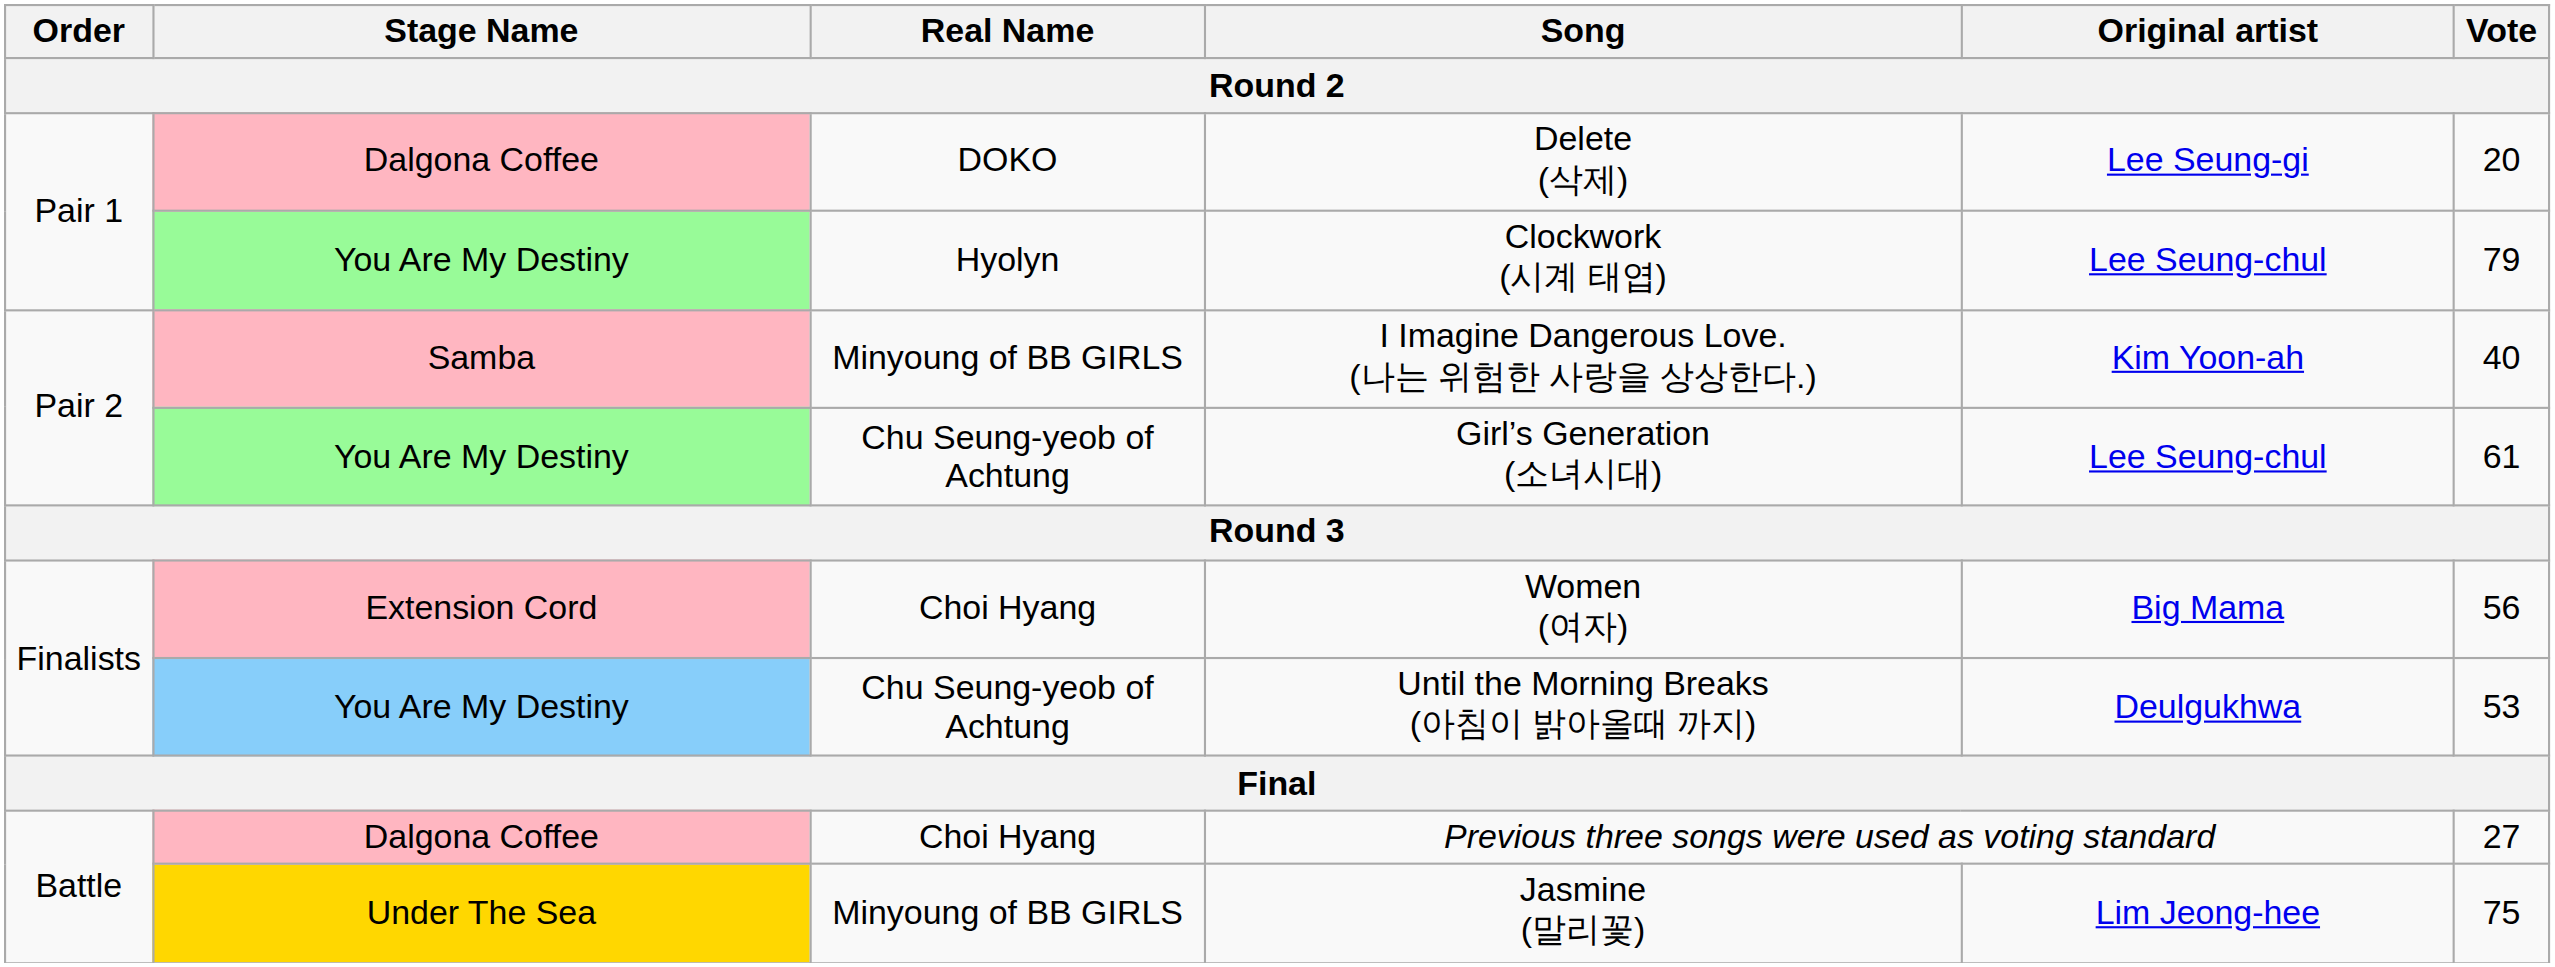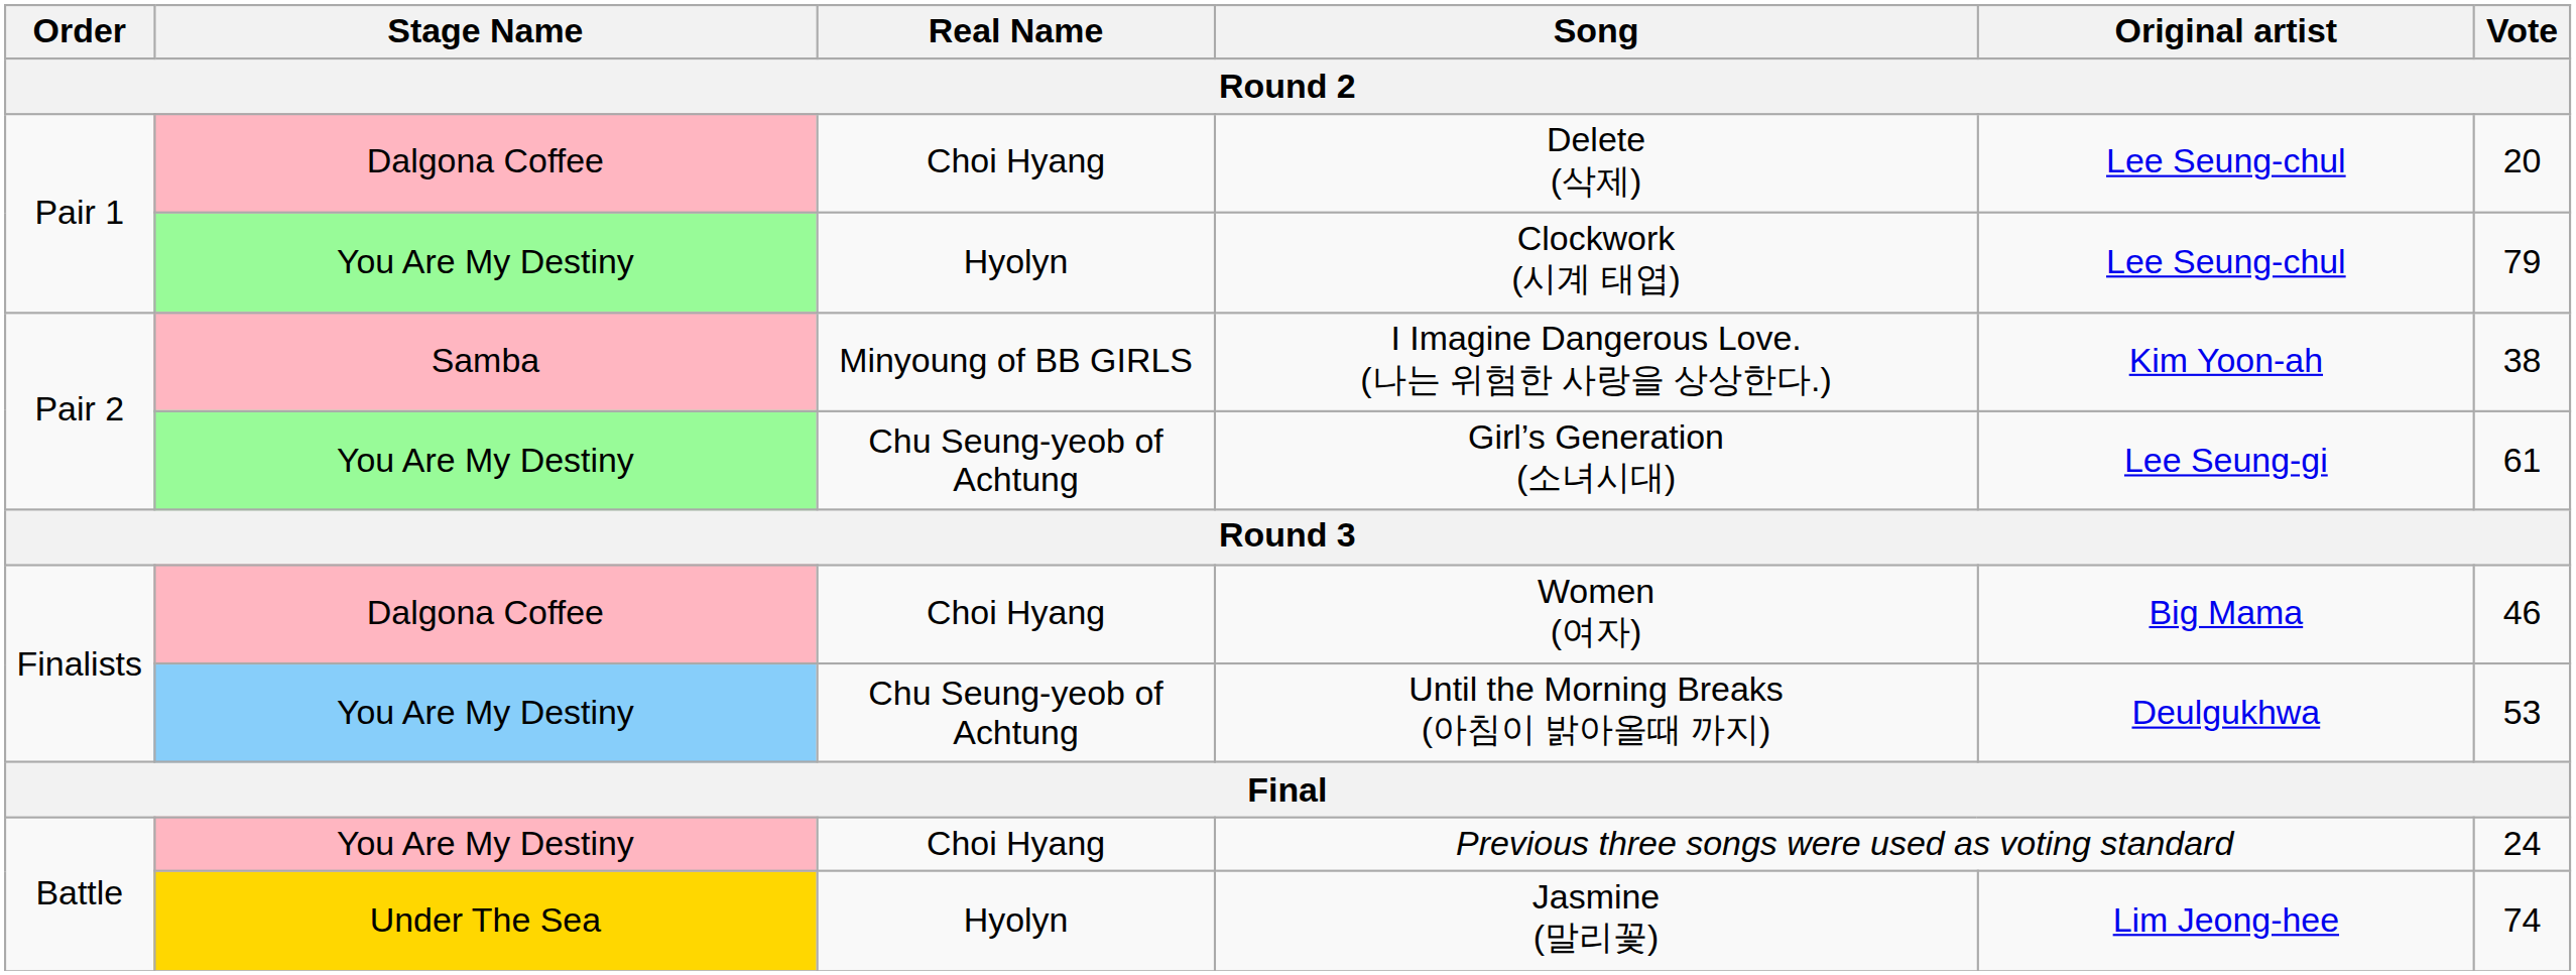 <table class="wikitable" style="text-align:center; width:95%;">
 <tr>
 <th style="width:1%">Order</th>
 <th style="width:20%;">Stage Name</th>
 <th style="width:12%">Real Name</th>
 <th style="width:23%;">Song</th>
 <th style="width:15%;">Original artist</th>
 <th style="width:1%;">Vote</th>
 </tr>
 <tr>
 <th colspan=6>Round 2</th>
 </tr>
 <tr>
 <td rowspan=2>Pair 1</td>
 <td bgcolor="lightpink">Dalgona Coffee</td>
-<td>DOKO</td>
+<td>Choi Hyang</td>
 <td>Delete<br>(삭제)</td>
-<td><a href='#'>Lee Seung-gi</a></td>
+<td><a href='#'>Lee Seung-chul</a></td>
 <td>20</td>
 </tr>
 <tr>
 <td bgcolor="palegreen">You Are My Destiny</td>
 <td>Hyolyn</td>
 <td>Clockwork<br>(시계 태엽)</td>
 <td><a href='#'>Lee Seung-chul</a></td>
 <td>79</td>
 </tr>
 <tr>
 <td rowspan=2>Pair 2</td>
 <td bgcolor="lightpink">Samba</td>
 <td>Minyoung of BB GIRLS</td>
 <td>I Imagine Dangerous Love.<br>(나는 위험한 사랑을 상상한다.)</td>
 <td><a href='#'>Kim Yoon-ah</a></td>
-<td>40</td>
+<td>38</td>
 </tr>
 <tr>
 <td bgcolor="palegreen">You Are My Destiny</td>
 <td>Chu Seung-yeob of Achtung</td>
 <td>Girl’s Generation<br>(소녀시대)</td>
-<td><a href='#'>Lee Seung-chul</a></td>
+<td><a href='#'>Lee Seung-gi</a></td>
 <td>61</td>
 </tr>
 <tr>
 <th colspan=6>Round 3</th>
 </tr>
 <tr>
 <td rowspan=2>Finalists</td>
-<td bgcolor="lightpink">Extension Cord</td>
+<td bgcolor="lightpink">Dalgona Coffee</td>
 <td>Choi Hyang</td>
 <td>Women<br>(여자)</td>
 <td><a href='#'>Big Mama</a></td>
-<td>56</td>
+<td>46</td>
 </tr>
 <tr>
 <td bgcolor="lightskyblue">You Are My Destiny</td>
 <td>Chu Seung-yeob of Achtung</td>
 <td>Until the Morning Breaks<br>(아침이 밝아올때 까지)</td>
 <td><a href='#'>Deulgukhwa</a></td>
 <td>53</td>
 </tr>
 <tr>
 <th colspan=6>Final</th>
 </tr>
 <tr>
 <td rowspan=2>Battle</td>
-<td bgcolor="lightpink">Dalgona Coffee</td>
+<td bgcolor="lightpink">You Are My Destiny</td>
 <td>Choi Hyang</td>
 <td colspan=2><em>Previous three songs were used as voting standard</em></td>
-<td>27</td>
+<td>24</td>
 </tr>
 <tr>
 <td bgcolor="gold">Under The Sea</td>
-<td>Minyoung of BB GIRLS</td>
+<td>Hyolyn</td>
 <td>Jasmine<br>(말리꽃)</td>
 <td><a href='#'>Lim Jeong-hee</a></td>
-<td>75</td>
+<td>74</td>
 </tr>
 </table>
